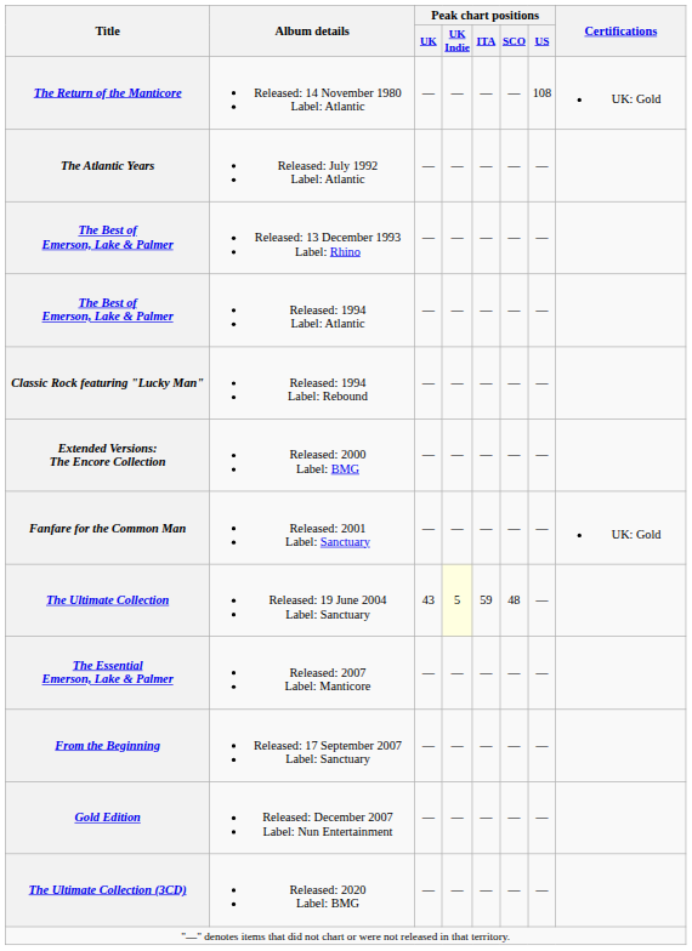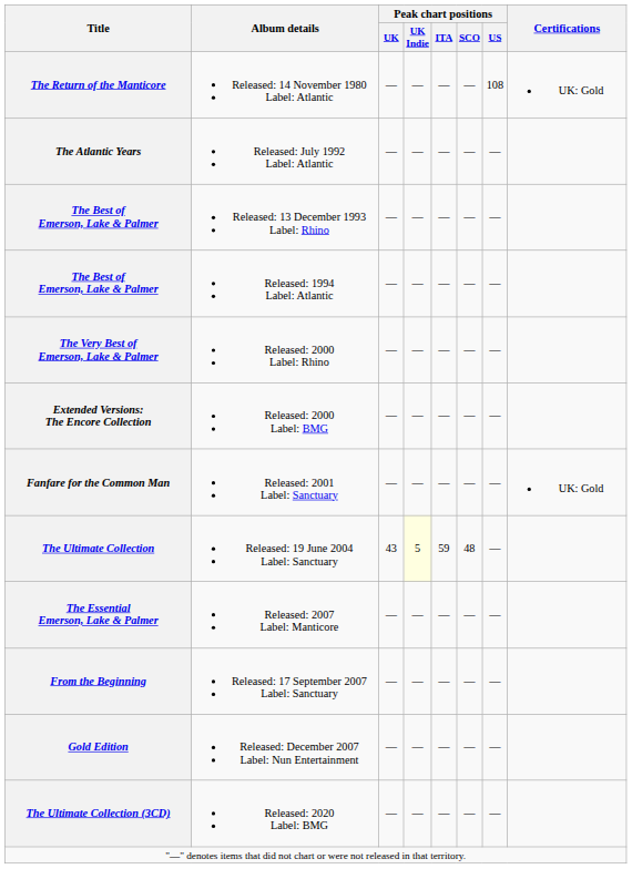 <table class="wikitable plainrowheaders" style="text-align:center;">
 <tr>
 <th scope="col" rowspan="2" style="width:16em;">Title</th>
 <th scope="col" rowspan="2" style="width:16em;">Album details</th>
 <th scope="col" colspan="5">Peak chart positions</th>
 <th rowspan="2" style="width:10em;"><a href='#'>Certifications</a></th>
 </tr>
 <tr>
 <th style="width:2em;font-size:90%;"><a href='#'>UK</a><br></th>
 <th style="width:2em;font-size:90%;"><a href='#'>UK<br>Indie</a><br></th>
 <th style="width:2em;font-size:90%;"><a href='#'>ITA</a><br></th>
 <th style="width:2em;font-size:90%;"><a href='#'>SCO</a><br></th>
 <th style="width:2em;font-size:90%;"><a href='#'>US</a><br></th>
 </tr>
 <tr>
 <th scope="row"><em><a href='#'>The Return of the Manticore</a></em></th>
 <td><br><ul><li>Released: 14 November 1980</li><li>Label: Atlantic</li></ul></td>
 <td>—</td>
 <td>—</td>
 <td>—</td>
 <td>—</td>
 <td>108</td>
 <td><br><ul><li>UK: Gold</li></ul></td>
 </tr>
 <tr>
 <th scope="row"><em>The Atlantic Years</em></th>
 <td><br><ul><li>Released: July 1992</li><li>Label: Atlantic</li></ul></td>
 <td>—</td>
 <td>—</td>
 <td>—</td>
 <td>—</td>
 <td>—</td>
 <td></td>
 </tr>
 <tr>
 <th scope="row"><em><a href='#'>The Best of<br>Emerson, Lake & Palmer</a></em></th>
 <td><br><ul><li>Released: 13 December 1993</li><li>Label: <a href='#'>Rhino</a></li></ul></td>
 <td>—</td>
 <td>—</td>
 <td>—</td>
 <td>—</td>
 <td>—</td>
 <td></td>
 </tr>
 <tr>
 <th scope="row"><em><a href='#'>The Best of<br>Emerson, Lake & Palmer</a></em></th>
 <td><br><ul><li>Released: 1994</li><li>Label: Atlantic</li></ul></td>
 <td>—</td>
 <td>—</td>
 <td>—</td>
 <td>—</td>
 <td>—</td>
 <td></td>
 </tr>
 <tr>
-<th scope="row"><em>Classic Rock featuring "Lucky Man"</em></th>
-<td><br><ul><li>Released: 1994</li><li>Label: Rebound</li></ul></td>
+<th scope="row"><em><a href='#'>The Very Best of<br>Emerson, Lake & Palmer</a></em></th>
+<td><br><ul><li>Released: 2000</li><li>Label: Rhino</li></ul></td>
 <td>—</td>
 <td>—</td>
 <td>—</td>
 <td>—</td>
 <td>—</td>
 <td></td>
 </tr>
 <tr>
 <th scope="row"><em>Extended Versions:<br>The Encore Collection</em></th>
 <td><br><ul><li>Released: 2000</li><li>Label: <a href='#'>BMG</a></li></ul></td>
 <td>—</td>
 <td>—</td>
 <td>—</td>
 <td>—</td>
 <td>—</td>
 <td></td>
 </tr>
 <tr>
 <th scope="row"><em>Fanfare for the Common Man</em></th>
 <td><br><ul><li>Released: 2001</li><li>Label: <a href='#'>Sanctuary</a></li></ul></td>
 <td>—</td>
 <td>—</td>
 <td>—</td>
 <td>—</td>
 <td>—</td>
 <td><br><ul><li>UK: Gold</li></ul></td>
 </tr>
 <tr>
 <th scope="row"><em><a href='#'>The Ultimate Collection</a></em></th>
 <td><br><ul><li>Released: 19 June 2004</li><li>Label: Sanctuary</li></ul></td>
 <td>43</td>
 <td style="background: lightyellow;">5</td>
 <td>59</td>
 <td>48</td>
 <td>—</td>
 <td></td>
 </tr>
 <tr>
 <th scope="row"><em><a href='#'>The Essential<br>Emerson, Lake & Palmer</a></em></th>
 <td><br><ul><li>Released: 2007</li><li>Label: Manticore</li></ul></td>
 <td>—</td>
 <td>—</td>
 <td>—</td>
 <td>—</td>
 <td>—</td>
 <td></td>
 </tr>
 <tr>
 <th scope="row"><em><a href='#'>From the Beginning</a></em></th>
 <td><br><ul><li>Released: 17 September 2007</li><li>Label: Sanctuary</li></ul></td>
 <td>—</td>
 <td>—</td>
 <td>—</td>
 <td>—</td>
 <td>—</td>
 <td></td>
 </tr>
 <tr>
 <th scope="row"><em><a href='#'>Gold Edition</a></em></th>
 <td><br><ul><li>Released: December 2007</li><li>Label: Nun Entertainment</li></ul></td>
 <td>—</td>
 <td>—</td>
 <td>—</td>
 <td>—</td>
 <td>—</td>
 <td></td>
 </tr>
 <tr>
 <th scope="row"><em><a href='#'>The Ultimate Collection (3CD)</a></em></th>
 <td><br><ul><li>Released: 2020</li><li>Label: BMG</li></ul></td>
 <td>—</td>
 <td>—</td>
 <td>—</td>
 <td>—</td>
 <td>—</td>
 <td></td>
 </tr>
 <tr>
 <td colspan="8" align="center" style="font-size:90%">"—" denotes items that did not chart or were not released in that territory.</td>
 </tr>
 </table>
